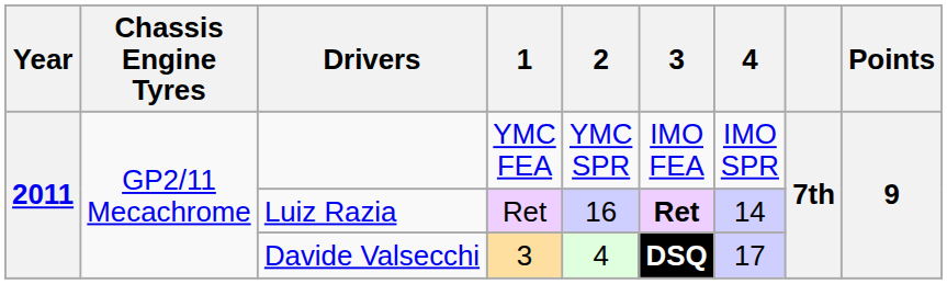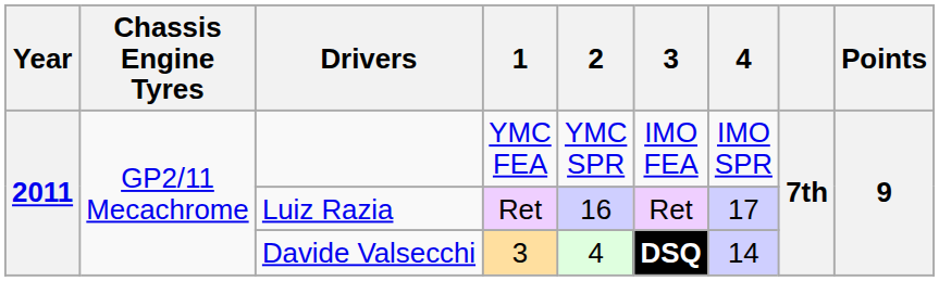 <table class="wikitable" style="text-align:center; font-size:85%;">
 <tr>
 <th>Year</th>
 <th>Chassis<br>Engine<br>Tyres</th>
 <th>Drivers</th>
 <th>1</th>
 <th>2</th>
 <th>3</th>
 <th>4</th>
 <th></th>
 <th>Points</th>
 </tr>
 <tr>
 <th rowspan=3><a href='#'>2011</a></th>
 <td rowspan=3><a href='#'>GP2/11</a><br><a href='#'>Mecachrome</a><br></td>
 <td></td>
 <td><a href='#'>YMC<br>FEA</a></td>
 <td><a href='#'>YMC<br>SPR</a></td>
 <td><a href='#'>IMO<br>FEA</a></td>
 <td><a href='#'>IMO<br>SPR</a></td>
 <th rowspan=3>7th</th>
 <th rowspan=3>9</th>
 </tr>
 <tr>
 <td align=left> <a href='#'>Luiz Razia</a></td>
 <td style="background:#EFCFFF;">Ret</td>
 <td style="background:#CFCFFF;">16</td>
-<td style="background:#EFCFFF;"><strong>Ret</strong></td>
-<td style="background:#CFCFFF;">14</td>
+<td style="background:#EFCFFF;">Ret</td>
+<td style="background:#CFCFFF;">17</td>
 </tr>
 <tr>
 <td align=left> <a href='#'>Davide Valsecchi</a></td>
 <td style="background:#FFDF9F;">3</td>
 <td style="background:#DFFFDF;">4</td>
 <td style="background:#000000; color:white"><strong>DSQ</strong></td>
-<td style="background:#CFCFFF;">17</td>
+<td style="background:#CFCFFF;">14</td>
 </tr>
 </table>
